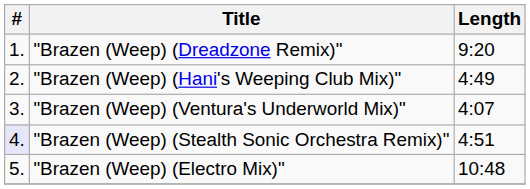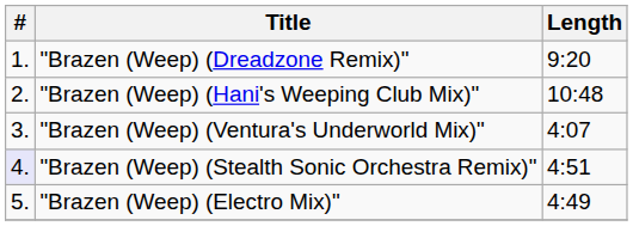 <table class="wikitable">
 <tr>
 <th>#</th>
 <th>Title</th>
 <th>Length</th>
 </tr>
 <tr>
 <td>1.</td>
 <td>"Brazen (Weep) (<a href='#'>Dreadzone</a> Remix)"</td>
 <td>9:20</td>
 </tr>
 <tr>
 <td>2.</td>
 <td>"Brazen (Weep) (<a href='#'>Hani</a>'s Weeping Club Mix)"</td>
-<td>4:49</td>
+<td>10:48</td>
 </tr>
 <tr>
 <td>3.</td>
 <td>"Brazen (Weep) (Ventura's Underworld Mix)"</td>
 <td>4:07</td>
 </tr>
 <tr>
 <td style="background: lavender;">4.</td>
 <td>"Brazen (Weep) (Stealth Sonic Orchestra Remix)"</td>
 <td>4:51</td>
 </tr>
 <tr>
 <td>5.</td>
 <td>"Brazen (Weep) (Electro Mix)"</td>
-<td>10:48</td>
+<td>4:49</td>
 </tr>
 <tr>
 </tr>
 </table>
